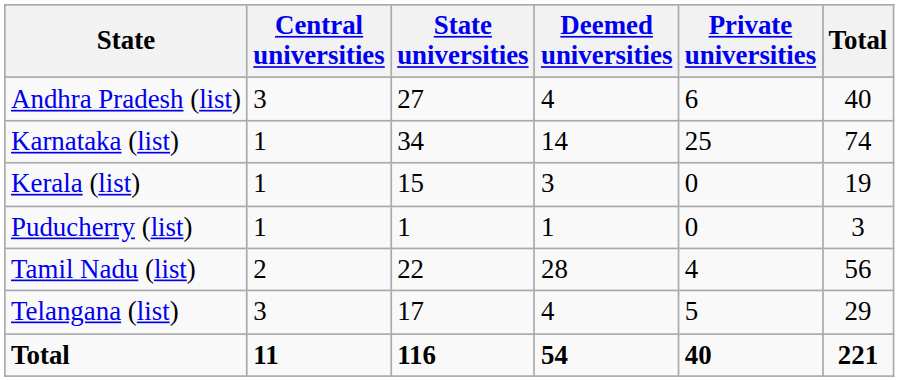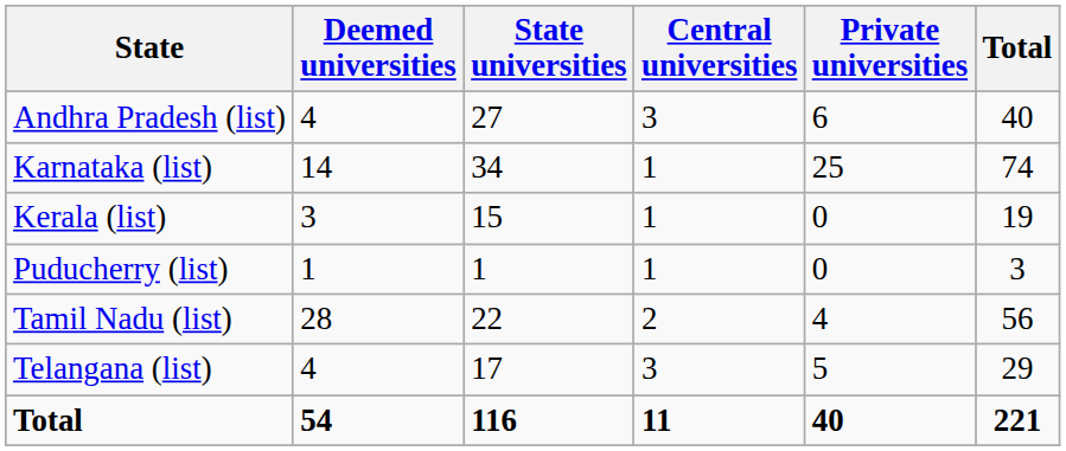 <table class="sortable wikitable" style="text-align:left;" style="font-size: 85%">
 <tr>
 <th>State</th>
+<th><a href='#'>Deemed<br>universities</a></th>
+<th><a href='#'>State<br>universities</a></th>
 <th><a href='#'>Central<br>universities</a></th>
-<th><a href='#'>State<br>universities</a></th>
-<th><a href='#'>Deemed<br>universities</a></th>
 <th><a href='#'>Private<br>universities</a></th>
 <th>Total</th>
 </tr>
 <tr>
 <td><a href='#'>Andhra Pradesh</a> (<a href='#'>list</a>)</td>
+<td>4</td>
+<td>27</td>
 <td>3</td>
-<td>27</td>
-<td>4</td>
 <td>6</td>
 <td style="text-align:center">40</td>
 </tr>
 <tr>
 <td><a href='#'>Karnataka</a> (<a href='#'>list</a>)</td>
+<td>14</td>
+<td>34</td>
 <td>1</td>
-<td>34</td>
-<td>14</td>
 <td>25</td>
 <td style="text-align:center">74</td>
 </tr>
 <tr>
 <td><a href='#'>Kerala</a> (<a href='#'>list</a>)</td>
+<td>3</td>
+<td>15</td>
 <td>1</td>
-<td>15</td>
-<td>3</td>
 <td>0</td>
 <td style="text-align:center">19</td>
 </tr>
 <tr>
 <td><a href='#'>Puducherry</a> (<a href='#'>list</a>)</td>
 <td>1</td>
 <td>1</td>
 <td>1</td>
 <td>0</td>
 <td style="text-align:center">3</td>
 </tr>
 <tr>
 <td><a href='#'>Tamil Nadu</a> (<a href='#'>list</a>)</td>
+<td>28</td>
+<td>22</td>
 <td>2</td>
-<td>22</td>
-<td>28</td>
 <td>4</td>
 <td style="text-align:center">56</td>
 </tr>
 <tr>
 <td><a href='#'>Telangana</a> (<a href='#'>list</a>)</td>
+<td>4</td>
+<td>17</td>
 <td>3</td>
-<td>17</td>
-<td>4</td>
 <td>5</td>
 <td style="text-align:center">29</td>
 </tr>
 <tr>
 <td><strong>Total</strong></td>
+<td><strong>54</strong></td>
+<td><strong>116</strong></td>
 <td><strong>11</strong></td>
-<td><strong>116</strong></td>
-<td><strong>54</strong></td>
 <td><strong>40</strong></td>
 <td style="text-align:center"><strong>221</strong></td>
 </tr>
 </table>
